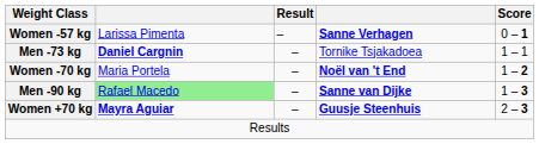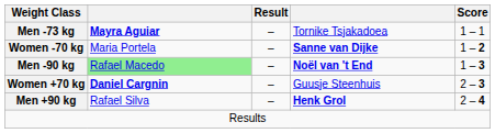 <table class="wikitable">
 <tr>
 <th>Weight Class</th>
 <th style="width: 230px;"></th>
 <th>Result</th>
 <th style="width: 230px;"></th>
 <th>Score</th>
 </tr>
 <tr>
-<th>Women -57 kg</th>
-<td><a href='#'>Larissa Pimenta </a></td>
-<td> – <strong></strong></td>
-<td><strong><a href='#'>Sanne Verhagen</a></strong></td>
-<td align=center>0 – <strong>1</strong></td>
-</tr>
-<tr>
 <th>Men -73 kg</th>
-<td><strong><a href='#'>Daniel Cargnin</a></strong></td>
+<td><strong><a href='#'>Mayra Aguiar</a></strong></td>
 <td align=center><strong></strong> – </td>
 <td><a href='#'>Tornike Tsjakadoea</a></td>
 <td align=center>1 – 1</td>
 </tr>
 <tr>
 <th>Women -70 kg</th>
 <td><a href='#'>Maria Portela</a></td>
 <td align=center> – <strong></strong></td>
-<td><strong><a href='#'>Noël van 't End</a></strong></td>
+<td><strong><a href='#'>Sanne van Dijke</a></strong></td>
 <td align=center>1 – <strong>2</strong></td>
 </tr>
 <tr>
 <th>Men -90 kg</th>
 <td style="background: lightgreen;"><a href='#'>Rafael Macedo</a></td>
 <td align=center> – <strong></strong></td>
-<td><strong><a href='#'>Sanne van Dijke</a></strong></td>
+<td><strong><a href='#'>Noël van 't End</a></strong></td>
 <td align=center>1 – <strong>3</strong></td>
 </tr>
 <tr>
 <th>Women +70 kg</th>
-<td><strong><a href='#'>Mayra Aguiar</a></strong></td>
+<td><strong><a href='#'>Daniel Cargnin</a></strong></td>
 <td align=center><strong></strong> – </td>
-<td><strong><a href='#'>Guusje Steenhuis</a></strong></td>
+<td><a href='#'>Guusje Steenhuis</a></td>
 <td align=center>2 – <strong>3</strong></td>
+</tr>
+<tr>
+<th>Men +90 kg</th>
+<td><a href='#'>Rafael Silva</a></td>
+<td align=center> – <strong></strong></td>
+<td><strong><a href='#'>Henk Grol</a></strong></td>
+<td align=center>2 – <strong>4</strong></td>
 </tr>
 <tr>
 <td align=center colspan=5>Results</td>
 </tr>
 </table>
